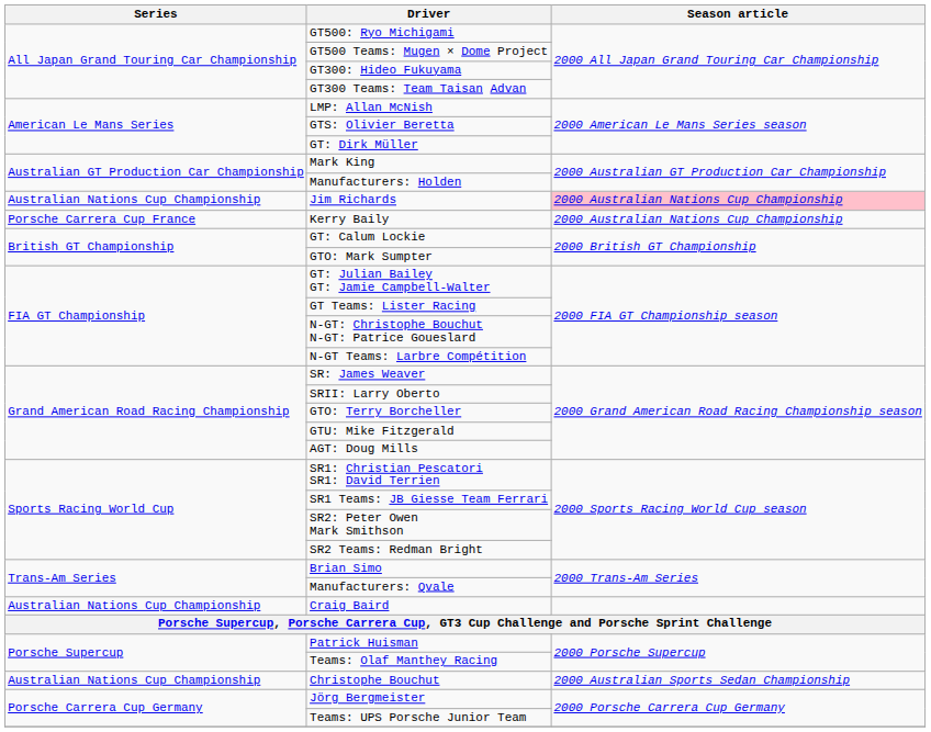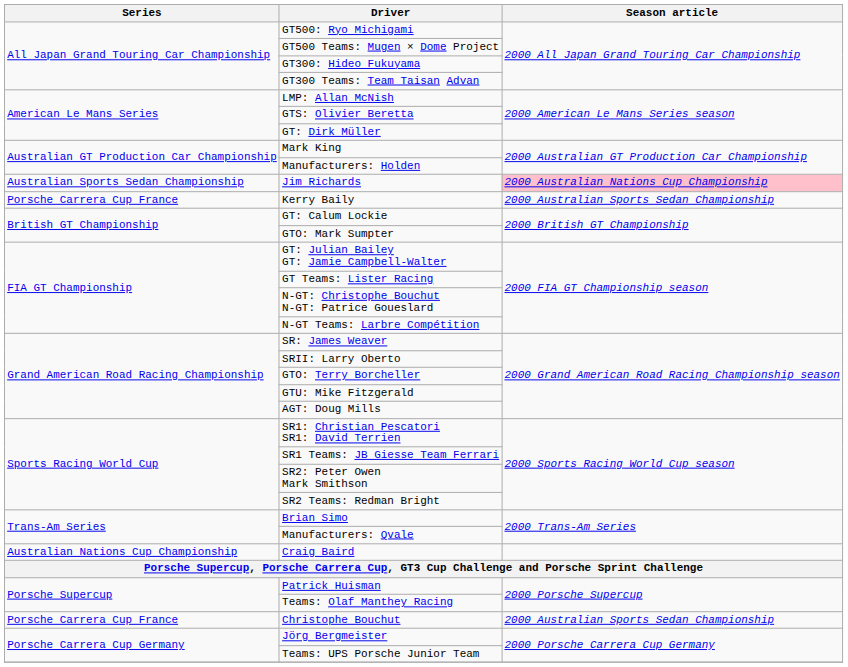 <table class="wikitable" style="font-size: 87%">
 <tr>
 <th>Series</th>
 <th>Driver</th>
 <th>Season article</th>
 </tr>
 <tr>
 <td rowspan=4><a href='#'>All Japan Grand Touring Car Championship</a></td>
 <td>GT500:  <a href='#'>Ryo Michigami</a></td>
 <td rowspan=4><em><a href='#'>2000 All Japan Grand Touring Car Championship</a></em></td>
 </tr>
 <tr>
 <td>GT500 Teams:  <a href='#'>Mugen</a> × <a href='#'>Dome</a> Project</td>
 </tr>
 <tr>
 <td>GT300:  <a href='#'>Hideo Fukuyama</a></td>
 </tr>
 <tr>
 <td>GT300 Teams:  <a href='#'>Team Taisan</a> <a href='#'>Advan</a></td>
 </tr>
 <tr>
 <td rowspan=3><a href='#'>American Le Mans Series</a></td>
 <td>LMP:  <a href='#'>Allan McNish</a></td>
 <td rowspan=3><em><a href='#'>2000 American Le Mans Series season</a></em></td>
 </tr>
 <tr>
 <td>GTS:  <a href='#'>Olivier Beretta</a></td>
 </tr>
 <tr>
 <td>GT:  <a href='#'>Dirk Müller</a></td>
 </tr>
 <tr>
 <td rowspan=2><a href='#'>Australian GT Production Car Championship</a></td>
 <td> Mark King</td>
 <td rowspan=2><em><a href='#'>2000 Australian GT Production Car Championship</a></em></td>
 </tr>
 <tr>
 <td>Manufacturers:  <a href='#'>Holden</a></td>
 </tr>
 <tr>
-<td><a href='#'>Australian Nations Cup Championship</a></td>
+<td><a href='#'>Australian Sports Sedan Championship</a></td>
 <td> <a href='#'>Jim Richards</a></td>
 <td style="background: pink;"><em><a href='#'>2000 Australian Nations Cup Championship</a></em></td>
 </tr>
 <tr>
 <td><a href='#'>Porsche Carrera Cup France</a></td>
 <td> Kerry Baily</td>
-<td><em><a href='#'>2000 Australian Nations Cup Championship</a></em></td>
+<td><em><a href='#'>2000 Australian Sports Sedan Championship</a></em></td>
 </tr>
 <tr>
 <td rowspan=2><a href='#'>British GT Championship</a></td>
 <td>GT:  Calum Lockie</td>
 <td rowspan=2><em><a href='#'>2000 British GT Championship</a></em></td>
 </tr>
 <tr>
 <td>GTO:  Mark Sumpter</td>
 </tr>
 <tr>
 <td rowspan=4><a href='#'>FIA GT Championship</a></td>
 <td>GT:  <a href='#'>Julian Bailey</a><br>GT:  <a href='#'>Jamie Campbell-Walter</a></td>
 <td rowspan=4><em><a href='#'>2000 FIA GT Championship season</a></em></td>
 </tr>
 <tr>
 <td>GT Teams:  <a href='#'>Lister Racing</a></td>
 </tr>
 <tr>
 <td>N-GT:  <a href='#'>Christophe Bouchut</a><br>N-GT:  Patrice Goueslard</td>
 </tr>
 <tr>
 <td>N-GT Teams:  <a href='#'>Larbre Compétition</a></td>
 </tr>
 <tr>
 <td rowspan=5><a href='#'>Grand American Road Racing Championship</a></td>
 <td>SR:  <a href='#'>James Weaver</a></td>
 <td rowspan=5><em><a href='#'>2000 Grand American Road Racing Championship season</a></em></td>
 </tr>
 <tr>
 <td>SRII:  Larry Oberto</td>
 </tr>
 <tr>
 <td>GTO:  <a href='#'>Terry Borcheller</a></td>
 </tr>
 <tr>
 <td>GTU:  Mike Fitzgerald</td>
 </tr>
 <tr>
 <td>AGT:  Doug Mills</td>
 </tr>
 <tr>
 <td rowspan=4><a href='#'>Sports Racing World Cup</a></td>
 <td>SR1:  <a href='#'>Christian Pescatori</a><br>SR1:  <a href='#'>David Terrien</a></td>
 <td rowspan=4><em><a href='#'>2000 Sports Racing World Cup season</a></em></td>
 </tr>
 <tr>
 <td>SR1 Teams:  <a href='#'>JB Giesse Team Ferrari</a></td>
 </tr>
 <tr>
 <td>SR2:  Peter Owen<br> Mark Smithson</td>
 </tr>
 <tr>
 <td>SR2 Teams:  Redman Bright</td>
 </tr>
 <tr>
 <td rowspan="2"><a href='#'>Trans-Am Series</a></td>
 <td> <a href='#'>Brian Simo</a></td>
 <td rowspan="2"><em><a href='#'>2000 Trans-Am Series</a></em></td>
 </tr>
 <tr>
 <td>Manufacturers:  <a href='#'>Qvale</a></td>
 </tr>
 <tr>
 <td><a href='#'>Australian Nations Cup Championship</a></td>
 <td> <a href='#'>Craig Baird</a></td>
 <td></td>
 </tr>
 <tr>
 <th colspan="3"><a href='#'>Porsche Supercup</a>, <a href='#'>Porsche Carrera Cup</a>, GT3 Cup Challenge and Porsche Sprint Challenge</th>
 </tr>
 <tr>
 <td rowspan=2><a href='#'>Porsche Supercup</a></td>
 <td> <a href='#'>Patrick Huisman</a></td>
 <td rowspan=2><em><a href='#'>2000 Porsche Supercup</a></em></td>
 </tr>
 <tr>
 <td>Teams:  <a href='#'>Olaf Manthey Racing</a></td>
 </tr>
 <tr>
-<td><a href='#'>Australian Nations Cup Championship</a></td>
+<td><a href='#'>Porsche Carrera Cup France</a></td>
 <td> <a href='#'>Christophe Bouchut</a></td>
 <td><em><a href='#'>2000 Australian Sports Sedan Championship</a></em></td>
 </tr>
 <tr>
 <td rowspan=2><a href='#'>Porsche Carrera Cup Germany</a></td>
 <td> <a href='#'>Jörg Bergmeister</a></td>
 <td rowspan=2><em><a href='#'>2000 Porsche Carrera Cup Germany</a></em></td>
 </tr>
 <tr>
 <td>Teams:  UPS Porsche Junior Team</td>
 </tr>
 <tr>
 </tr>
 </table>
